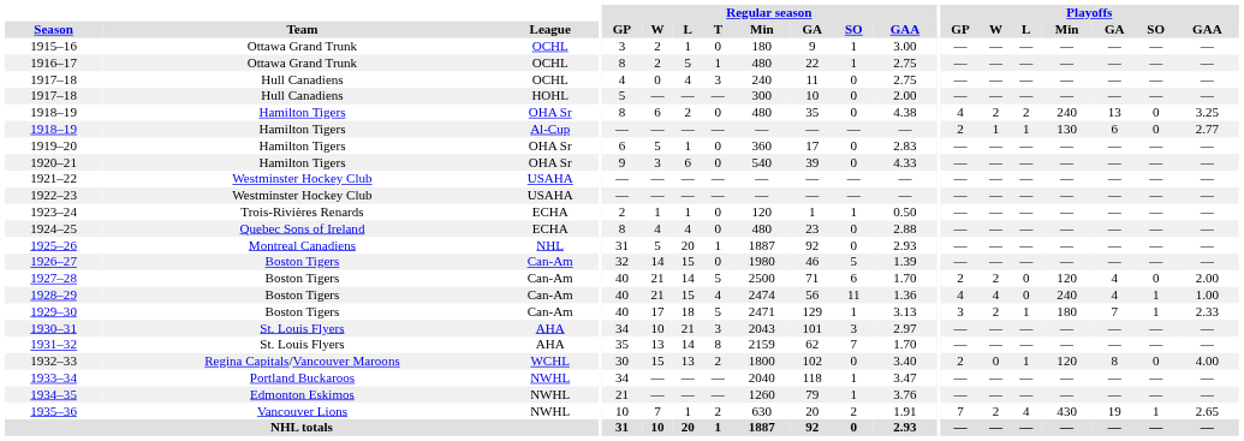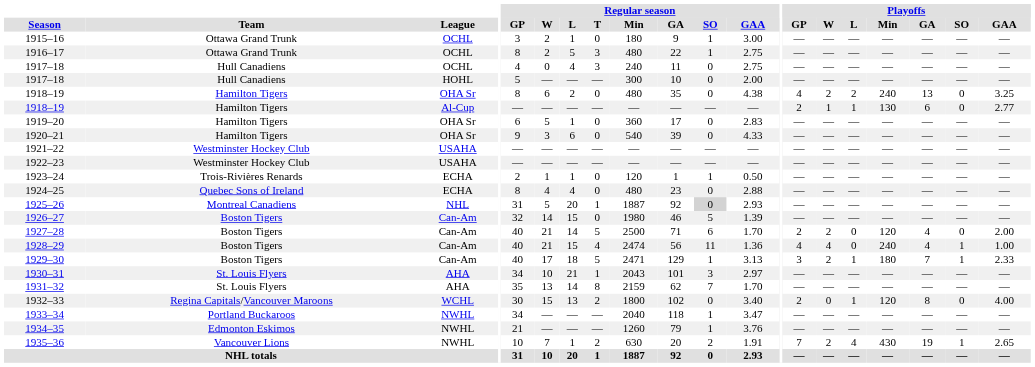 <table border="0" cellpadding="1" cellspacing="0" style="width:75%; text-align:center;">
 <tr bgcolor="#e0e0e0">
 <th colspan="3" bgcolor="#ffffff"></th>
 <th rowspan="99" bgcolor="#ffffff"></th>
 <th colspan="8" bgcolor="#e0e0e0"><a href='#'>Regular season</a></th>
 <th rowspan="99" bgcolor="#ffffff"></th>
 <th colspan="7" bgcolor="#e0e0e0"><a href='#'>Playoffs</a></th>
 </tr>
 <tr bgcolor="#e0e0e0">
 <th><a href='#'>Season</a></th>
 <th>Team</th>
 <th>League</th>
 <th>GP</th>
 <th>W</th>
 <th>L</th>
 <th>T</th>
 <th>Min</th>
 <th>GA</th>
 <th><a href='#'>SO</a></th>
 <th><a href='#'>GAA</a></th>
 <th>GP</th>
 <th>W</th>
 <th>L</th>
 <th>Min</th>
 <th>GA</th>
 <th>SO</th>
 <th>GAA</th>
 </tr>
 <tr>
 <td>1915–16</td>
 <td>Ottawa Grand Trunk</td>
 <td><a href='#'>OCHL</a></td>
 <td>3</td>
 <td>2</td>
 <td>1</td>
 <td>0</td>
 <td>180</td>
 <td>9</td>
 <td>1</td>
 <td>3.00</td>
 <td>—</td>
 <td>—</td>
 <td>—</td>
 <td>—</td>
 <td>—</td>
 <td>—</td>
 <td>—</td>
 </tr>
 <tr bgcolor="#f0f0f0">
 <td>1916–17</td>
 <td>Ottawa Grand Trunk</td>
 <td>OCHL</td>
 <td>8</td>
 <td>2</td>
 <td>5</td>
-<td>1</td>
+<td>3</td>
 <td>480</td>
 <td>22</td>
 <td>1</td>
 <td>2.75</td>
 <td>—</td>
 <td>—</td>
 <td>—</td>
 <td>—</td>
 <td>—</td>
 <td>—</td>
 <td>—</td>
 </tr>
 <tr>
 <td>1917–18</td>
 <td>Hull Canadiens</td>
 <td>OCHL</td>
 <td>4</td>
 <td>0</td>
 <td>4</td>
 <td>3</td>
 <td>240</td>
 <td>11</td>
 <td>0</td>
 <td>2.75</td>
 <td>—</td>
 <td>—</td>
 <td>—</td>
 <td>—</td>
 <td>—</td>
 <td>—</td>
 <td>—</td>
 </tr>
 <tr bgcolor="#f0f0f0">
 <td>1917–18</td>
 <td>Hull Canadiens</td>
 <td>HOHL</td>
 <td>5</td>
 <td>—</td>
 <td>—</td>
 <td>—</td>
 <td>300</td>
 <td>10</td>
 <td>0</td>
 <td>2.00</td>
 <td>—</td>
 <td>—</td>
 <td>—</td>
 <td>—</td>
 <td>—</td>
 <td>—</td>
 <td>—</td>
 </tr>
 <tr>
 <td>1918–19</td>
 <td><a href='#'>Hamilton Tigers</a></td>
 <td><a href='#'>OHA Sr</a></td>
 <td>8</td>
 <td>6</td>
 <td>2</td>
 <td>0</td>
 <td>480</td>
 <td>35</td>
 <td>0</td>
 <td>4.38</td>
 <td>4</td>
 <td>2</td>
 <td>2</td>
 <td>240</td>
 <td>13</td>
 <td>0</td>
 <td>3.25</td>
 </tr>
 <tr bgcolor="#f0f0f0">
 <td><a href='#'>1918–19</a></td>
 <td>Hamilton Tigers</td>
 <td><a href='#'>Al-Cup</a></td>
 <td>—</td>
 <td>—</td>
 <td>—</td>
 <td>—</td>
 <td>—</td>
 <td>—</td>
 <td>—</td>
 <td>—</td>
 <td>2</td>
 <td>1</td>
 <td>1</td>
 <td>130</td>
 <td>6</td>
 <td>0</td>
 <td>2.77</td>
 </tr>
 <tr>
 <td>1919–20</td>
 <td>Hamilton Tigers</td>
 <td>OHA Sr</td>
 <td>6</td>
 <td>5</td>
 <td>1</td>
 <td>0</td>
 <td>360</td>
 <td>17</td>
 <td>0</td>
 <td>2.83</td>
 <td>—</td>
 <td>—</td>
 <td>—</td>
 <td>—</td>
 <td>—</td>
 <td>—</td>
 <td>—</td>
 </tr>
 <tr bgcolor="#f0f0f0">
 <td>1920–21</td>
 <td>Hamilton Tigers</td>
 <td>OHA Sr</td>
 <td>9</td>
 <td>3</td>
 <td>6</td>
 <td>0</td>
 <td>540</td>
 <td>39</td>
 <td>0</td>
 <td>4.33</td>
 <td>—</td>
 <td>—</td>
 <td>—</td>
 <td>—</td>
 <td>—</td>
 <td>—</td>
 <td>—</td>
 </tr>
 <tr>
 <td>1921–22</td>
 <td><a href='#'>Westminster Hockey Club</a></td>
 <td><a href='#'>USAHA</a></td>
 <td>—</td>
 <td>—</td>
 <td>—</td>
 <td>—</td>
 <td>—</td>
 <td>—</td>
 <td>—</td>
 <td>—</td>
 <td>—</td>
 <td>—</td>
 <td>—</td>
 <td>—</td>
 <td>—</td>
 <td>—</td>
 <td>—</td>
 </tr>
 <tr bgcolor="#f0f0f0">
 <td>1922–23</td>
 <td>Westminster Hockey Club</td>
 <td>USAHA</td>
 <td>—</td>
 <td>—</td>
 <td>—</td>
 <td>—</td>
 <td>—</td>
 <td>—</td>
 <td>—</td>
 <td>—</td>
 <td>—</td>
 <td>—</td>
 <td>—</td>
 <td>—</td>
 <td>—</td>
 <td>—</td>
 <td>—</td>
 </tr>
 <tr>
 <td>1923–24</td>
 <td>Trois-Rivières Renards</td>
 <td>ECHA</td>
 <td>2</td>
 <td>1</td>
 <td>1</td>
 <td>0</td>
 <td>120</td>
 <td>1</td>
 <td>1</td>
 <td>0.50</td>
 <td>—</td>
 <td>—</td>
 <td>—</td>
 <td>—</td>
 <td>—</td>
 <td>—</td>
 <td>—</td>
 </tr>
 <tr bgcolor="#f0f0f0">
 <td>1924–25</td>
 <td><a href='#'>Quebec Sons of Ireland</a></td>
 <td>ECHA</td>
 <td>8</td>
 <td>4</td>
 <td>4</td>
 <td>0</td>
 <td>480</td>
 <td>23</td>
 <td>0</td>
 <td>2.88</td>
 <td>—</td>
 <td>—</td>
 <td>—</td>
 <td>—</td>
 <td>—</td>
 <td>—</td>
 <td>—</td>
 </tr>
 <tr>
 <td><a href='#'>1925–26</a></td>
 <td><a href='#'>Montreal Canadiens</a></td>
 <td><a href='#'>NHL</a></td>
 <td>31</td>
 <td>5</td>
 <td>20</td>
 <td>1</td>
 <td>1887</td>
 <td>92</td>
-<td>0</td>
+<td style="background: lightgrey;">0</td>
 <td>2.93</td>
 <td>—</td>
 <td>—</td>
 <td>—</td>
 <td>—</td>
 <td>—</td>
 <td>—</td>
 <td>—</td>
 </tr>
 <tr bgcolor="#f0f0f0">
 <td><a href='#'>1926–27</a></td>
 <td><a href='#'>Boston Tigers</a></td>
 <td><a href='#'>Can-Am</a></td>
 <td>32</td>
 <td>14</td>
 <td>15</td>
 <td>0</td>
 <td>1980</td>
 <td>46</td>
 <td>5</td>
 <td>1.39</td>
 <td>—</td>
 <td>—</td>
 <td>—</td>
 <td>—</td>
 <td>—</td>
 <td>—</td>
 <td>—</td>
 </tr>
 <tr>
 <td><a href='#'>1927–28</a></td>
 <td>Boston Tigers</td>
 <td>Can-Am</td>
 <td>40</td>
 <td>21</td>
 <td>14</td>
 <td>5</td>
 <td>2500</td>
 <td>71</td>
 <td>6</td>
 <td>1.70</td>
 <td>2</td>
 <td>2</td>
 <td>0</td>
 <td>120</td>
 <td>4</td>
 <td>0</td>
 <td>2.00</td>
 </tr>
 <tr bgcolor="#f0f0f0">
 <td><a href='#'>1928–29</a></td>
 <td>Boston Tigers</td>
 <td>Can-Am</td>
 <td>40</td>
 <td>21</td>
 <td>15</td>
 <td>4</td>
 <td>2474</td>
 <td>56</td>
 <td>11</td>
 <td>1.36</td>
 <td>4</td>
 <td>4</td>
 <td>0</td>
 <td>240</td>
 <td>4</td>
 <td>1</td>
 <td>1.00</td>
 </tr>
 <tr>
 <td><a href='#'>1929–30</a></td>
 <td>Boston Tigers</td>
 <td>Can-Am</td>
 <td>40</td>
 <td>17</td>
 <td>18</td>
 <td>5</td>
 <td>2471</td>
 <td>129</td>
 <td>1</td>
 <td>3.13</td>
 <td>3</td>
 <td>2</td>
 <td>1</td>
 <td>180</td>
 <td>7</td>
 <td>1</td>
 <td>2.33</td>
 </tr>
 <tr bgcolor="#f0f0f0">
 <td><a href='#'>1930–31</a></td>
 <td><a href='#'>St. Louis Flyers</a></td>
 <td><a href='#'>AHA</a></td>
 <td>34</td>
 <td>10</td>
 <td>21</td>
-<td>3</td>
+<td>1</td>
 <td>2043</td>
 <td>101</td>
 <td>3</td>
 <td>2.97</td>
 <td>—</td>
 <td>—</td>
 <td>—</td>
 <td>—</td>
 <td>—</td>
 <td>—</td>
 <td>—</td>
 </tr>
 <tr>
 <td><a href='#'>1931–32</a></td>
 <td>St. Louis Flyers</td>
 <td>AHA</td>
 <td>35</td>
 <td>13</td>
 <td>14</td>
 <td>8</td>
 <td>2159</td>
 <td>62</td>
 <td>7</td>
 <td>1.70</td>
 <td>—</td>
 <td>—</td>
 <td>—</td>
 <td>—</td>
 <td>—</td>
 <td>—</td>
 <td>—</td>
 </tr>
 <tr bgcolor="#f0f0f0">
 <td>1932–33</td>
 <td><a href='#'>Regina Capitals</a>/<a href='#'>Vancouver Maroons</a></td>
 <td><a href='#'>WCHL</a></td>
 <td>30</td>
 <td>15</td>
 <td>13</td>
 <td>2</td>
 <td>1800</td>
 <td>102</td>
 <td>0</td>
 <td>3.40</td>
 <td>2</td>
 <td>0</td>
 <td>1</td>
 <td>120</td>
 <td>8</td>
 <td>0</td>
 <td>4.00</td>
 </tr>
 <tr>
 <td><a href='#'>1933–34</a></td>
 <td><a href='#'>Portland Buckaroos</a></td>
 <td><a href='#'>NWHL</a></td>
 <td>34</td>
 <td>—</td>
 <td>—</td>
 <td>—</td>
 <td>2040</td>
 <td>118</td>
 <td>1</td>
 <td>3.47</td>
 <td>—</td>
 <td>—</td>
 <td>—</td>
 <td>—</td>
 <td>—</td>
 <td>—</td>
 <td>—</td>
 </tr>
 <tr bgcolor="#f0f0f0">
 <td><a href='#'>1934–35</a></td>
 <td><a href='#'>Edmonton Eskimos</a></td>
 <td>NWHL</td>
 <td>21</td>
 <td>—</td>
 <td>—</td>
 <td>—</td>
 <td>1260</td>
 <td>79</td>
 <td>1</td>
 <td>3.76</td>
 <td>—</td>
 <td>—</td>
 <td>—</td>
 <td>—</td>
 <td>—</td>
 <td>—</td>
 <td>—</td>
 </tr>
 <tr>
 <td><a href='#'>1935–36</a></td>
 <td><a href='#'>Vancouver Lions</a></td>
 <td>NWHL</td>
 <td>10</td>
 <td>7</td>
 <td>1</td>
 <td>2</td>
 <td>630</td>
 <td>20</td>
 <td>2</td>
 <td>1.91</td>
 <td>7</td>
 <td>2</td>
 <td>4</td>
 <td>430</td>
 <td>19</td>
 <td>1</td>
 <td>2.65</td>
 </tr>
 <tr bgcolor="#e0e0e0">
 <th colspan="3">NHL totals</th>
 <th>31</th>
 <th>10</th>
 <th>20</th>
 <th>1</th>
 <th>1887</th>
 <th>92</th>
 <th>0</th>
 <th>2.93</th>
 <th>—</th>
 <th>—</th>
 <th>—</th>
 <th>—</th>
 <th>—</th>
 <th>—</th>
 <th>—</th>
 </tr>
 </table>
